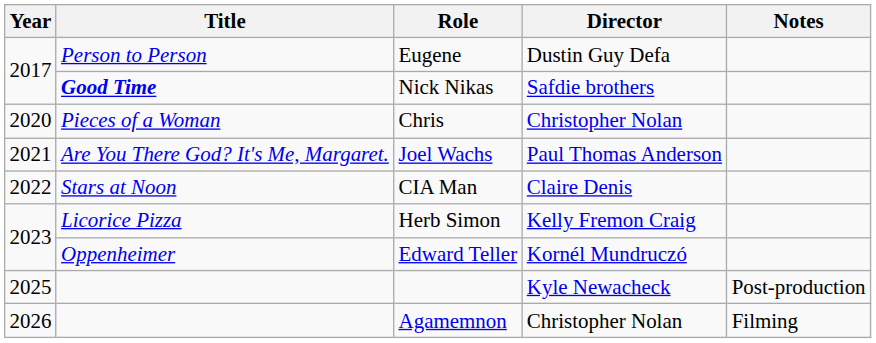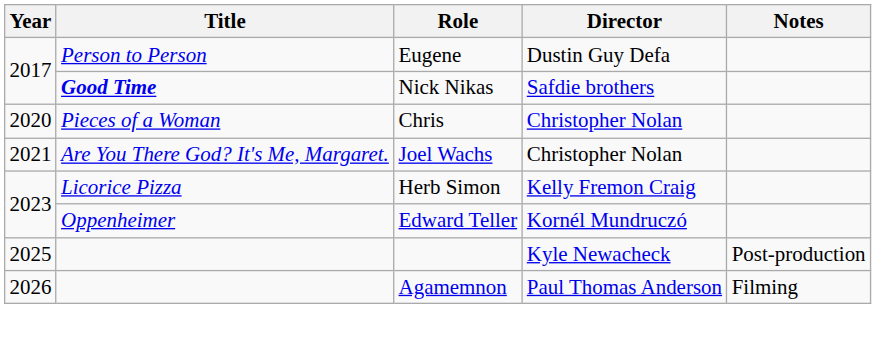 <table class="wikitable sortable">
 <tr>
 <th>Year</th>
 <th>Title</th>
 <th>Role</th>
 <th>Director</th>
 <th>Notes</th>
 </tr>
 <tr>
 <td rowspan=2>2017</td>
 <td><em><a href='#'>Person to Person</a></em></td>
 <td>Eugene</td>
 <td>Dustin Guy Defa</td>
 <td></td>
 </tr>
 <tr>
 <td><strong><em><a href='#'>Good Time</a></em></strong></td>
 <td>Nick Nikas</td>
 <td><a href='#'>Safdie brothers</a></td>
 <td></td>
 </tr>
 <tr>
 <td>2020</td>
 <td><em><a href='#'>Pieces of a Woman</a></em></td>
 <td>Chris</td>
 <td><a href='#'>Christopher Nolan</a></td>
 <td></td>
 </tr>
 <tr>
 <td>2021</td>
 <td><em><a href='#'>Are You There God? It's Me, Margaret.</a></em></td>
 <td><a href='#'>Joel Wachs</a></td>
-<td><a href='#'>Paul Thomas Anderson</a></td>
-<td></td>
-</tr>
-<tr>
-<td>2022</td>
-<td><em><a href='#'>Stars at Noon</a></em></td>
-<td>CIA Man</td>
-<td><a href='#'>Claire Denis</a></td>
+<td>Christopher Nolan</td>
 <td></td>
 </tr>
 <tr>
 <td rowspan=2>2023</td>
 <td><em><a href='#'>Licorice Pizza</a></em></td>
 <td>Herb Simon</td>
 <td><a href='#'>Kelly Fremon Craig</a></td>
 <td></td>
 </tr>
 <tr>
 <td><em><a href='#'>Oppenheimer</a></em></td>
 <td><a href='#'>Edward Teller</a></td>
 <td><a href='#'>Kornél Mundruczó</a></td>
 <td></td>
 </tr>
 <tr>
 <td>2025</td>
 <td></td>
 <td></td>
 <td><a href='#'>Kyle Newacheck</a></td>
 <td>Post-production</td>
 </tr>
 <tr>
 <td>2026</td>
 <td></td>
 <td><a href='#'>Agamemnon</a></td>
-<td>Christopher Nolan</td>
+<td><a href='#'>Paul Thomas Anderson</a></td>
 <td>Filming</td>
 </tr>
 </table>
